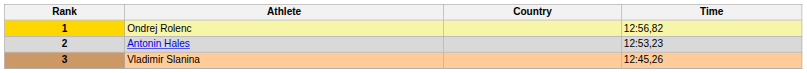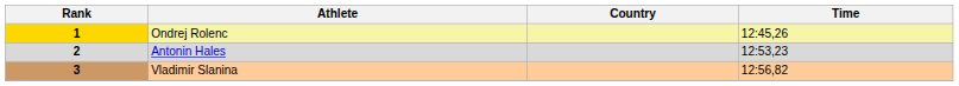 <table class="wikitable" width=80% style="font-size:100%; text-align:left;">
 <tr>
 <th>Rank</th>
 <th>Athlete</th>
 <th>Country</th>
 <th>Time</th>
 </tr>
 <tr align="center" valign="top" bgcolor="#F7F6A8">
 <th style="background:#ffd700;">1</th>
 <td align="left">Ondrej Rolenc</td>
 <td align="left"></td>
-<td align="left">12:56,82</td>
+<td align="left">12:45,26</td>
 </tr>
 <tr align="center" valign="top" bgcolor="#D9D9D9">
 <th style="background:#d9d9d9;">2</th>
 <td align="left"><a href='#'>Antonin Hales</a></td>
 <td align="left"></td>
 <td align="left">12:53,23</td>
 </tr>
 <tr align="center" valign="top" bgcolor="#FFCC99">
 <th style="background:#cc9966;">3</th>
 <td align="left">Vladimir Slanina</td>
 <td align="left"></td>
-<td align="left">12:45,26</td>
+<td align="left">12:56,82</td>
 </tr>
 <tr align="center" valign="top" bgcolor="#FFFFFF">
 </tr>
 </table>
